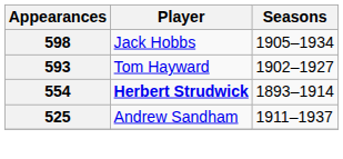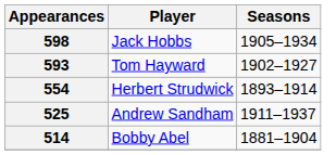 <table class="wikitable">
 <tr>
 <th>Appearances</th>
 <th>Player</th>
 <th>Seasons</th>
 </tr>
 <tr>
 <th>598</th>
 <td> <a href='#'>Jack Hobbs</a></td>
 <td>1905–1934</td>
 </tr>
 <tr>
 <th>593</th>
 <td> <a href='#'>Tom Hayward</a></td>
 <td>1902–1927</td>
 </tr>
 <tr>
 <th>554</th>
-<td><strong> <a href='#'>Herbert Strudwick</a></strong></td>
+<td> <a href='#'>Herbert Strudwick</a></td>
 <td>1893–1914</td>
 </tr>
 <tr>
 <th>525</th>
 <td> <a href='#'>Andrew Sandham</a></td>
 <td>1911–1937</td>
 </tr>
 <tr>
+<th>514</th>
+<td> <a href='#'>Bobby Abel</a></td>
+<td>1881–1904</td>
+</tr>
+<tr>
 </tr>
 </table>
